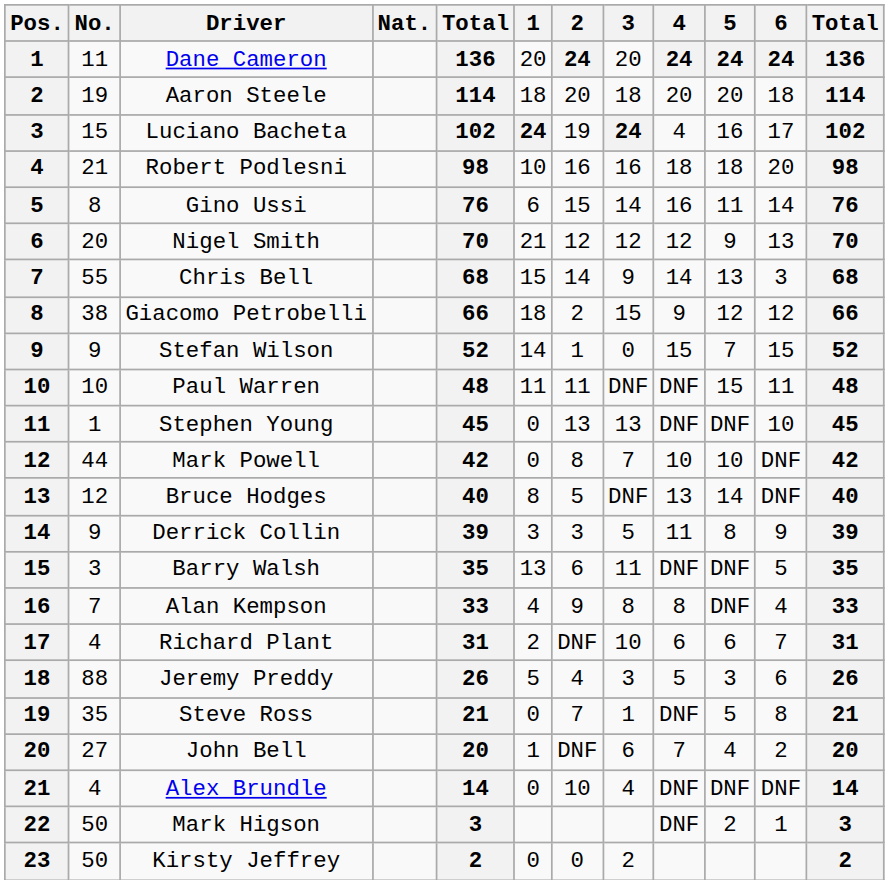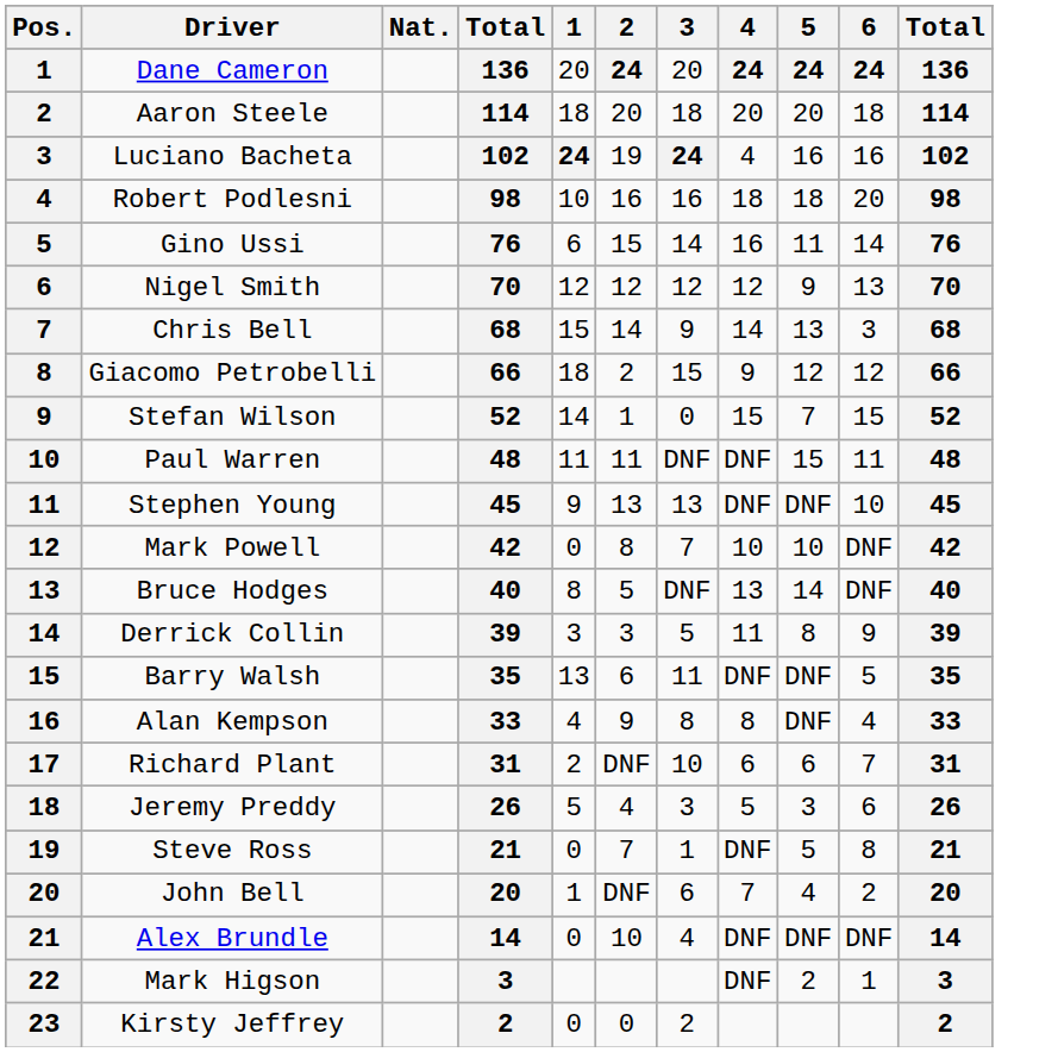 <table class="wikitable" style="text-align:center">
 <tr>
 <th>Pos.</th>
-<th>No.</th>
 <th>Driver</th>
 <th>Nat.</th>
 <th>Total</th>
 <th>1</th>
 <th>2</th>
 <th>3</th>
 <th>4</th>
 <th>5</th>
 <th>6</th>
 <th>Total</th>
 </tr>
 <tr>
 <th>1</th>
-<td>11</td>
 <td><a href='#'>Dane Cameron</a></td>
 <td></td>
 <th>136</th>
 <td>20</td>
 <th>24</th>
 <td>20</td>
 <th>24</th>
 <th>24</th>
 <th>24</th>
 <th>136</th>
 </tr>
 <tr>
 <th>2</th>
-<td>19</td>
 <td>Aaron Steele</td>
 <td></td>
 <th>114</th>
 <td>18</td>
 <td>20</td>
 <td>18</td>
 <td>20</td>
 <td>20</td>
 <td>18</td>
 <th>114</th>
 </tr>
 <tr>
 <th>3</th>
-<td>15</td>
 <td>Luciano Bacheta</td>
 <td></td>
 <th>102</th>
 <th>24</th>
 <td>19</td>
 <th>24</th>
 <td>4</td>
 <td>16</td>
-<td>17</td>
+<td>16</td>
 <th>102</th>
 </tr>
 <tr>
 <th>4</th>
-<td>21</td>
 <td>Robert Podlesni</td>
 <td></td>
 <th>98</th>
 <td>10</td>
 <td>16</td>
 <td>16</td>
 <td>18</td>
 <td>18</td>
 <td>20</td>
 <th>98</th>
 </tr>
 <tr>
 <th>5</th>
-<td>8</td>
 <td>Gino Ussi</td>
 <td></td>
 <th>76</th>
 <td>6</td>
 <td>15</td>
 <td>14</td>
 <td>16</td>
 <td>11</td>
 <td>14</td>
 <th>76</th>
 </tr>
 <tr>
 <th>6</th>
-<td>20</td>
 <td>Nigel Smith</td>
 <td></td>
 <th>70</th>
-<td>21</td>
+<td>12</td>
 <td>12</td>
 <td>12</td>
 <td>12</td>
 <td>9</td>
 <td>13</td>
 <th>70</th>
 </tr>
 <tr>
 <th>7</th>
-<td>55</td>
 <td>Chris Bell</td>
 <td></td>
 <th>68</th>
 <td>15</td>
 <td>14</td>
 <td>9</td>
 <td>14</td>
 <td>13</td>
 <td>3</td>
 <th>68</th>
 </tr>
 <tr>
 <th>8</th>
-<td>38</td>
 <td>Giacomo Petrobelli</td>
 <td></td>
 <th>66</th>
 <td>18</td>
 <td>2</td>
 <td>15</td>
 <td>9</td>
 <td>12</td>
 <td>12</td>
 <th>66</th>
 </tr>
 <tr>
 <th>9</th>
-<td>9</td>
 <td>Stefan Wilson</td>
 <td></td>
 <th>52</th>
 <td>14</td>
 <td>1</td>
 <td>0</td>
 <td>15</td>
 <td>7</td>
 <td>15</td>
 <th>52</th>
 </tr>
 <tr>
 <th>10</th>
-<td>10</td>
 <td>Paul Warren</td>
 <td></td>
 <th>48</th>
 <td>11</td>
 <td>11</td>
 <td>DNF</td>
 <td>DNF</td>
 <td>15</td>
 <td>11</td>
 <th>48</th>
 </tr>
 <tr>
 <th>11</th>
-<td>1</td>
 <td>Stephen Young</td>
 <td></td>
 <th>45</th>
-<td>0</td>
+<td>9</td>
 <td>13</td>
 <td>13</td>
 <td>DNF</td>
 <td>DNF</td>
 <td>10</td>
 <th>45</th>
 </tr>
 <tr>
 <th>12</th>
-<td>44</td>
 <td>Mark Powell</td>
 <td></td>
 <th>42</th>
 <td>0</td>
 <td>8</td>
 <td>7</td>
 <td>10</td>
 <td>10</td>
 <td>DNF</td>
 <th>42</th>
 </tr>
 <tr>
 <th>13</th>
-<td>12</td>
 <td>Bruce Hodges</td>
 <td></td>
 <th>40</th>
 <td>8</td>
 <td>5</td>
 <td>DNF</td>
 <td>13</td>
 <td>14</td>
 <td>DNF</td>
 <th>40</th>
 </tr>
 <tr>
 <th>14</th>
-<td>9</td>
 <td>Derrick Collin</td>
 <td></td>
 <th>39</th>
 <td>3</td>
 <td>3</td>
 <td>5</td>
 <td>11</td>
 <td>8</td>
 <td>9</td>
 <th>39</th>
 </tr>
 <tr>
 <th>15</th>
-<td>3</td>
 <td>Barry Walsh</td>
 <td></td>
 <th>35</th>
 <td>13</td>
 <td>6</td>
 <td>11</td>
 <td>DNF</td>
 <td>DNF</td>
 <td>5</td>
 <th>35</th>
 </tr>
 <tr>
 <th>16</th>
-<td>7</td>
 <td>Alan Kempson</td>
 <td></td>
 <th>33</th>
 <td>4</td>
 <td>9</td>
 <td>8</td>
 <td>8</td>
 <td>DNF</td>
 <td>4</td>
 <th>33</th>
 </tr>
 <tr>
 <th>17</th>
-<td>4</td>
 <td>Richard Plant</td>
 <td></td>
 <th>31</th>
 <td>2</td>
 <td>DNF</td>
 <td>10</td>
 <td>6</td>
 <td>6</td>
 <td>7</td>
 <th>31</th>
 </tr>
 <tr>
 <th>18</th>
-<td>88</td>
 <td>Jeremy Preddy</td>
 <td></td>
 <th>26</th>
 <td>5</td>
 <td>4</td>
 <td>3</td>
 <td>5</td>
 <td>3</td>
 <td>6</td>
 <th>26</th>
 </tr>
 <tr>
 <th>19</th>
-<td>35</td>
 <td>Steve Ross</td>
 <td></td>
 <th>21</th>
 <td>0</td>
 <td>7</td>
 <td>1</td>
 <td>DNF</td>
 <td>5</td>
 <td>8</td>
 <th>21</th>
 </tr>
 <tr>
 <th>20</th>
-<td>27</td>
 <td>John Bell</td>
 <td></td>
 <th>20</th>
 <td>1</td>
 <td>DNF</td>
 <td>6</td>
 <td>7</td>
 <td>4</td>
 <td>2</td>
 <th>20</th>
 </tr>
 <tr>
 <th>21</th>
-<td>4</td>
 <td><a href='#'>Alex Brundle</a></td>
 <td></td>
 <th>14</th>
 <td>0</td>
 <td>10</td>
 <td>4</td>
 <td>DNF</td>
 <td>DNF</td>
 <td>DNF</td>
 <th>14</th>
 </tr>
 <tr>
 <th>22</th>
-<td>50</td>
 <td>Mark Higson</td>
 <td></td>
 <th>3</th>
 <td></td>
 <td></td>
 <td></td>
 <td>DNF</td>
 <td>2</td>
 <td>1</td>
 <th>3</th>
 </tr>
 <tr>
 <th>23</th>
-<td>50</td>
 <td>Kirsty Jeffrey</td>
 <td></td>
 <th>2</th>
 <td>0</td>
 <td>0</td>
 <td>2</td>
 <td></td>
 <td></td>
 <td></td>
 <th>2</th>
 </tr>
 </table>
